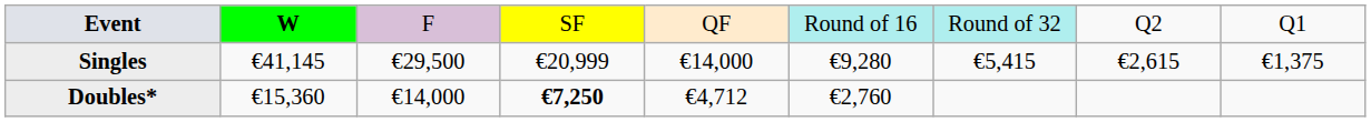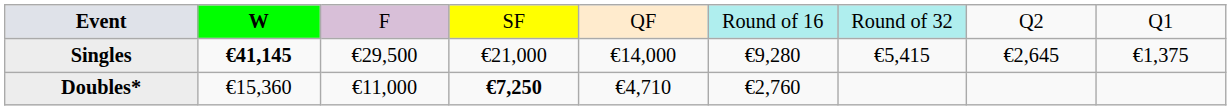 <table class=wikitable style=font-size:90%;text-align:center>
 <tr>
 <td style="width:130px; background:#dfe2e9;"><strong>Event</strong></td>
 <td style="width:80px; background:lime;"><strong>W</strong></td>
 <td style="width:85px; background:thistle;">F</td>
 <td style="width:85px; background:#ff0;">SF</td>
 <td style="width:85px; background:#ffebcd;">QF</td>
 <td style="width:85px; background:#afeeee;">Round of 16</td>
 <td style="width:85px; background:#afeeee;">Round of 32</td>
 <td width=85>Q2</td>
 <td width=85>Q1</td>
 </tr>
 <tr>
 <td style="background:#ededed;"><strong>Singles</strong></td>
-<td>€41,145</td>
+<td><strong>€41,145</strong></td>
 <td>€29,500</td>
-<td>€20,999</td>
+<td>€21,000</td>
 <td>€14,000</td>
 <td>€9,280</td>
 <td>€5,415</td>
-<td>€2,615</td>
+<td>€2,645</td>
 <td>€1,375</td>
 </tr>
 <tr>
 <td style="background:#ededed;"><strong>Doubles*</strong></td>
 <td>€15,360</td>
-<td>€14,000</td>
+<td>€11,000</td>
 <td><strong>€7,250</strong></td>
-<td>€4,712</td>
+<td>€4,710</td>
 <td>€2,760</td>
 <td></td>
 <td></td>
 <td></td>
 </tr>
 </table>
